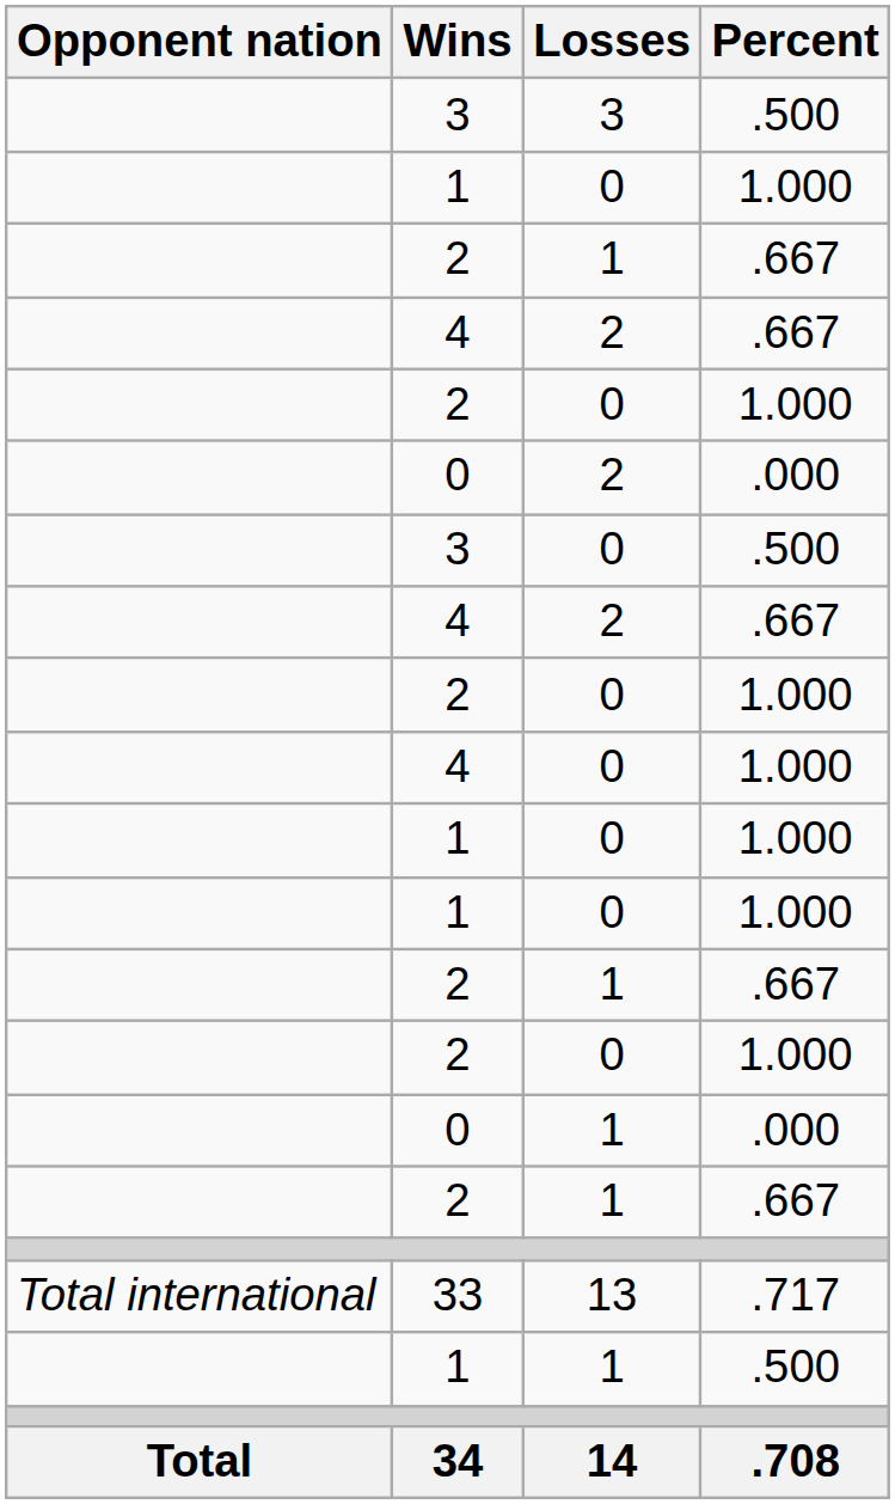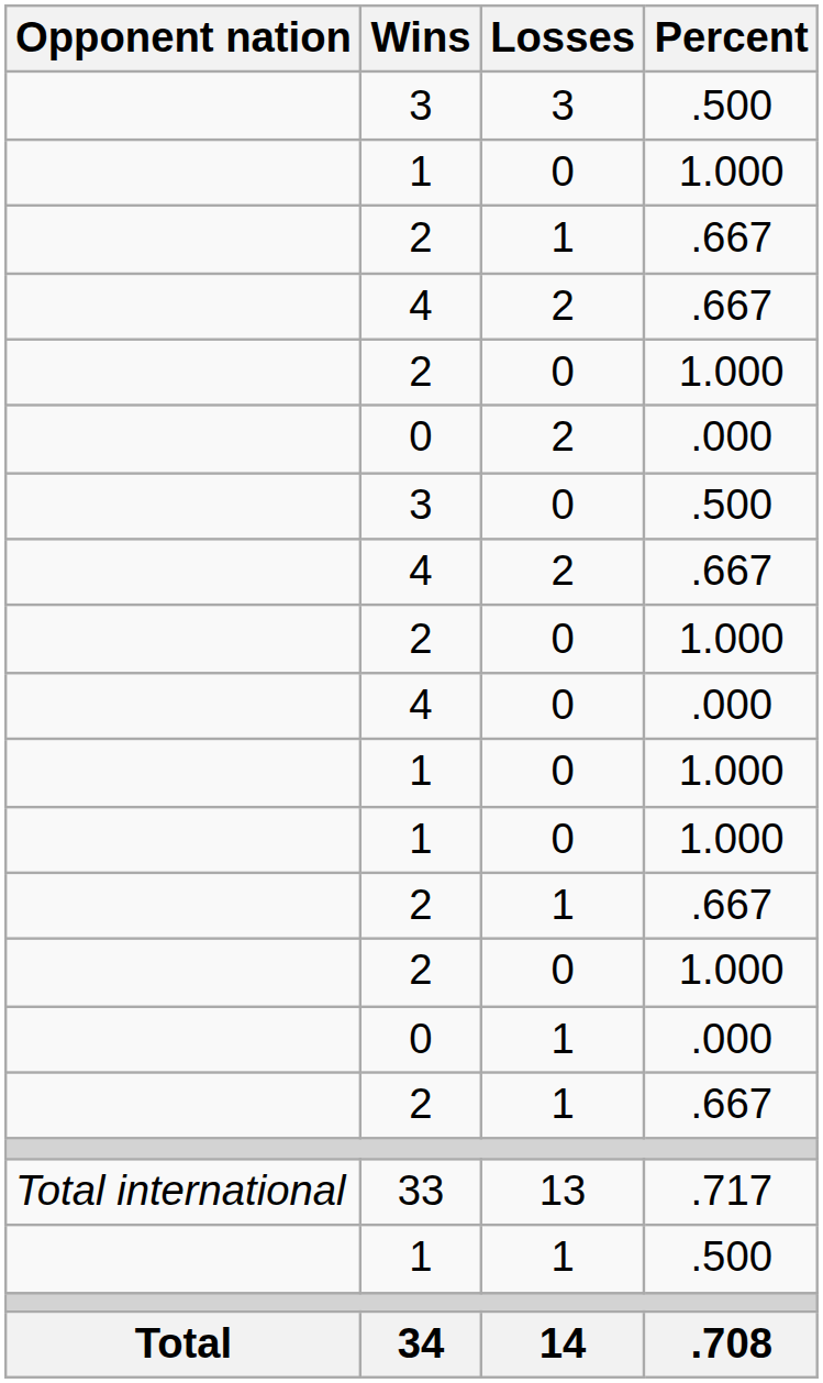 <table class=wikitable>
 <tr>
 <th>Opponent nation</th>
 <th>Wins</th>
 <th>Losses</th>
 <th>Percent</th>
 </tr>
 <tr align=center>
 <td align=left></td>
 <td>3</td>
 <td>3</td>
 <td>.500</td>
 </tr>
 <tr align=center>
 <td align=left></td>
 <td>1</td>
 <td>0</td>
 <td>1.000</td>
 </tr>
 <tr align=center>
 <td align=left></td>
 <td>2</td>
 <td>1</td>
 <td>.667</td>
 </tr>
 <tr align=center>
 <td align=left></td>
 <td>4</td>
 <td>2</td>
 <td>.667</td>
 </tr>
 <tr align=center>
 <td align=left></td>
 <td>2</td>
 <td>0</td>
 <td>1.000</td>
 </tr>
 <tr align=center>
 <td align=left></td>
 <td>0</td>
 <td>2</td>
 <td>.000</td>
 </tr>
 <tr align=center>
 <td align=left></td>
 <td>3</td>
 <td>0</td>
 <td>.500</td>
 </tr>
 <tr align=center>
 <td align=left></td>
 <td>4</td>
 <td>2</td>
 <td>.667</td>
 </tr>
 <tr align=center>
 <td align=left></td>
 <td>2</td>
 <td>0</td>
 <td>1.000</td>
 </tr>
 <tr align=center>
 <td align=left></td>
 <td>4</td>
 <td>0</td>
-<td>1.000</td>
+<td>.000</td>
 </tr>
 <tr align=center>
 <td align=left></td>
 <td>1</td>
 <td>0</td>
 <td>1.000</td>
 </tr>
 <tr align=center>
 <td align=left></td>
 <td>1</td>
 <td>0</td>
 <td>1.000</td>
 </tr>
 <tr align=center>
 <td align=left></td>
 <td>2</td>
 <td>1</td>
 <td>.667</td>
 </tr>
 <tr align=center>
 <td align=left></td>
 <td>2</td>
 <td>0</td>
 <td>1.000</td>
 </tr>
 <tr align=center>
 <td align=left></td>
 <td>0</td>
 <td>1</td>
 <td>.000</td>
 </tr>
 <tr align=center>
 <td align=left></td>
 <td>2</td>
 <td>1</td>
 <td>.667</td>
 </tr>
 <tr>
 <td colspan=4 bgcolor=lightgray></td>
 </tr>
 <tr align=center>
 <td align=left><em>Total international</em></td>
 <td>33</td>
 <td>13</td>
 <td>.717</td>
 </tr>
 <tr align=center>
 <td align=left></td>
 <td>1</td>
 <td>1</td>
 <td>.500</td>
 </tr>
 <tr>
 <td colspan=4 bgcolor=lightgray></td>
 </tr>
 <tr>
 <th>Total</th>
 <th>34</th>
 <th>14</th>
 <th>.708</th>
 </tr>
 </table>
